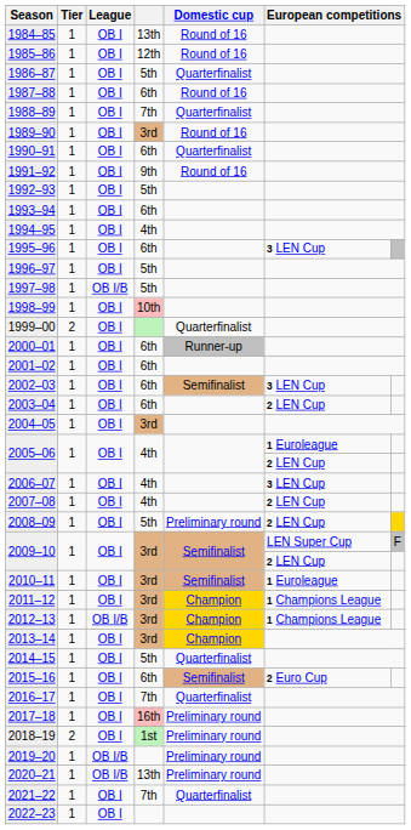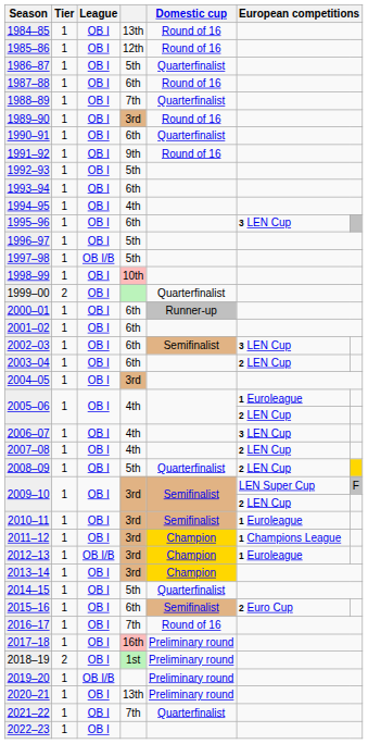 <table class="wikitable" style="font-size:88%; text-align:center">
 <tr>
 <th>Season</th>
 <th>Tier</th>
 <th>League</th>
 <th></th>
 <th><a href='#'>Domestic cup</a></th>
 <th colspan=2>European competitions</th>
 </tr>
 <tr>
 <td style="background:#efefef;"><a href='#'>1984–85</a></td>
 <td>1</td>
 <td><a href='#'>OB I</a></td>
 <td>13th</td>
 <td><a href='#'>Round of 16</a></td>
 <td colspan=2></td>
 </tr>
 <tr>
 <td style="background:#efefef;"><a href='#'>1985–86</a></td>
 <td>1</td>
 <td><a href='#'>OB I</a></td>
 <td>12th</td>
 <td><a href='#'>Round of 16</a></td>
 <td colspan=2></td>
 </tr>
 <tr>
 <td style="background:#efefef;"><a href='#'>1986–87</a></td>
 <td>1</td>
 <td><a href='#'>OB I</a></td>
 <td>5th</td>
 <td><a href='#'>Quarterfinalist</a></td>
 <td colspan=2></td>
 </tr>
 <tr>
 <td style="background:#efefef;"><a href='#'>1987–88</a></td>
 <td>1</td>
 <td><a href='#'>OB I</a></td>
 <td>6th</td>
 <td><a href='#'>Round of 16</a></td>
 <td colspan=2></td>
 </tr>
 <tr>
 <td style="background:#efefef;"><a href='#'>1988–89</a></td>
 <td>1</td>
 <td><a href='#'>OB I</a></td>
 <td>7th</td>
 <td><a href='#'>Quarterfinalist</a></td>
 <td colspan=2></td>
 </tr>
 <tr>
 <td style="background:#efefef;"><a href='#'>1989–90</a></td>
 <td>1</td>
 <td><a href='#'>OB I</a></td>
 <td style="background:#e1b384">3rd</td>
 <td><a href='#'>Round of 16</a></td>
 <td colspan=2></td>
 </tr>
 <tr>
 <td style="background:#efefef;"><a href='#'>1990–91</a></td>
 <td>1</td>
 <td><a href='#'>OB I</a></td>
 <td>6th</td>
 <td><a href='#'>Quarterfinalist</a></td>
 <td colspan=2></td>
 </tr>
 <tr>
 <td style="background:#efefef;"><a href='#'>1991–92</a></td>
 <td>1</td>
 <td><a href='#'>OB I</a></td>
 <td>9th</td>
 <td><a href='#'>Round of 16</a></td>
 <td colspan=2></td>
 </tr>
 <tr>
 <td style="background:#efefef;"><a href='#'>1992–93</a></td>
 <td>1</td>
 <td><a href='#'>OB I</a></td>
 <td>5th</td>
 <td></td>
 <td colspan=2></td>
 </tr>
 <tr>
 <td style="background:#efefef;"><a href='#'>1993–94</a></td>
 <td>1</td>
 <td><a href='#'>OB I</a></td>
 <td>6th</td>
 <td></td>
 <td colspan=2></td>
 </tr>
 <tr>
 <td style="background:#efefef;"><a href='#'>1994–95</a></td>
 <td>1</td>
 <td><a href='#'>OB I</a></td>
 <td>4th</td>
 <td></td>
 <td colspan=2></td>
 </tr>
 <tr>
 <td style="background:#efefef;"><a href='#'>1995–96</a></td>
 <td>1</td>
 <td><a href='#'>OB I</a></td>
 <td>6th</td>
 <td></td>
 <td align=left><small><strong>3</strong></small> <a href='#'>LEN Cup</a></td>
 <td bgcolor=silver></td>
 </tr>
 <tr>
 <td style="background:#efefef;"><a href='#'>1996–97</a></td>
 <td>1</td>
 <td><a href='#'>OB I</a></td>
 <td>5th</td>
 <td></td>
 <td colspan=2></td>
 </tr>
 <tr>
 <td style="background:#efefef;"><a href='#'>1997–98</a></td>
 <td>1</td>
 <td><a href='#'>OB I/B</a></td>
 <td>5th</td>
 <td></td>
 <td colspan=2></td>
 </tr>
 <tr>
 <td style="background:#efefef;"><a href='#'>1998–99</a></td>
 <td>1</td>
 <td><a href='#'>OB I</a></td>
 <td bgcolor=#FFBBBB>10th</td>
 <td></td>
 <td colspan=2></td>
 </tr>
 <tr>
 <td style="background:#efefef;">1999–00</td>
 <td>2</td>
 <td><a href='#'>OB I</a></td>
 <td bgcolor=#BBF3BB></td>
 <td>Quarterfinalist</td>
 <td colspan=2></td>
 </tr>
 <tr>
 <td style="background:#efefef;"><a href='#'>2000–01</a></td>
 <td>1</td>
 <td><a href='#'>OB I</a></td>
 <td>6th</td>
 <td style="background:silver">Runner-up</td>
 <td colspan=2></td>
 </tr>
 <tr>
 <td style="background:#efefef;"><a href='#'>2001–02</a></td>
 <td>1</td>
 <td><a href='#'>OB I</a></td>
 <td>6th</td>
 <td></td>
 <td colspan=2></td>
 </tr>
 <tr>
 <td style="background:#efefef;"><a href='#'>2002–03</a></td>
 <td>1</td>
 <td><a href='#'>OB I</a></td>
 <td>6th</td>
 <td style="background:#e1b384">Semifinalist</td>
 <td align=left><small><strong>3</strong></small> <a href='#'>LEN Cup</a></td>
 <td></td>
 </tr>
 <tr>
 <td style="background:#efefef;"><a href='#'>2003–04</a></td>
 <td>1</td>
 <td><a href='#'>OB I</a></td>
 <td>6th</td>
 <td></td>
 <td align=left><small><strong>2</strong></small> <a href='#'>LEN Cup</a></td>
 <td></td>
 </tr>
 <tr>
 <td style="background:#efefef;"><a href='#'>2004–05</a></td>
 <td>1</td>
 <td><a href='#'>OB I</a></td>
 <td style="background:#e1b384">3rd</td>
 <td></td>
 <td colspan=2></td>
 </tr>
 <tr>
 <td rowspan=2 style="background:#efefef;"><a href='#'>2005–06</a></td>
 <td rowspan=2>1</td>
 <td rowspan=2><a href='#'>OB I</a></td>
 <td rowspan=2>4th</td>
 <td rowspan=2></td>
 <td align=left><small><strong>1</strong></small> <a href='#'>Euroleague</a></td>
 <td></td>
 </tr>
 <tr>
 <td align=left><small><strong>2</strong></small> <a href='#'>LEN Cup</a></td>
 <td></td>
 </tr>
 <tr>
 <td style="background:#efefef;"><a href='#'>2006–07</a></td>
 <td>1</td>
 <td><a href='#'>OB I</a></td>
 <td>4th</td>
 <td></td>
 <td align=left><small><strong>3</strong></small> <a href='#'>LEN Cup</a></td>
 <td></td>
 </tr>
 <tr>
 <td style="background:#efefef;"><a href='#'>2007–08</a></td>
 <td>1</td>
 <td><a href='#'>OB I</a></td>
 <td>4th</td>
 <td></td>
 <td align=left><small><strong>2</strong></small> <a href='#'>LEN Cup</a></td>
 <td></td>
 </tr>
 <tr>
 <td style="background:#efefef;"><a href='#'>2008–09</a></td>
 <td>1</td>
 <td><a href='#'>OB I</a></td>
 <td>5th</td>
-<td><a href='#'>Preliminary round</a></td>
+<td><a href='#'>Quarterfinalist</a></td>
 <td align=left><small><strong>2</strong></small> <a href='#'>LEN Cup</a></td>
 <td bgcolor=gold></td>
 </tr>
 <tr>
 <td rowspan=2 style="background:#efefef;"><a href='#'>2009–10</a></td>
 <td rowspan=2>1</td>
 <td rowspan=2><a href='#'>OB I</a></td>
 <td rowspan=2 style="background:#e1b384">3rd</td>
 <td rowspan=2 style="background:#e1b384"><a href='#'>Semifinalist</a></td>
 <td align=left><a href='#'>LEN Super Cup</a></td>
 <td bgcolor=silver>F</td>
 </tr>
 <tr>
 <td align=left><small><strong>2</strong></small> <a href='#'>LEN Cup</a></td>
 <td></td>
 </tr>
 <tr>
 <td style="background:#efefef;"><a href='#'>2010–11</a></td>
 <td>1</td>
 <td><a href='#'>OB I</a></td>
 <td style="background:#e1b384">3rd</td>
 <td style="background:#e1b384"><a href='#'>Semifinalist</a></td>
 <td align=left><small><strong>1</strong></small> <a href='#'>Euroleague</a></td>
 <td></td>
 </tr>
 <tr>
 <td style="background:#efefef;"><a href='#'>2011–12</a></td>
 <td>1</td>
 <td><a href='#'>OB I</a></td>
 <td style="background:#e1b384">3rd</td>
 <td style="background:gold"><a href='#'>Champion</a></td>
 <td align=left><small><strong>1</strong></small> <a href='#'>Champions League</a></td>
 <td></td>
 </tr>
 <tr>
 <td style="background:#efefef;"><a href='#'>2012–13</a></td>
 <td>1</td>
 <td><a href='#'>OB I/B</a></td>
 <td style="background:#e1b384">3rd</td>
 <td style="background:gold"><a href='#'>Champion</a></td>
-<td align=left><small><strong>1</strong></small> <a href='#'>Champions League</a></td>
+<td align=left><small><strong>1</strong></small> <a href='#'>Euroleague</a></td>
 <td></td>
 </tr>
 <tr>
 <td style="background:#efefef;"><a href='#'>2013–14</a></td>
 <td>1</td>
 <td><a href='#'>OB I</a></td>
 <td style="background:#e1b384">3rd</td>
 <td style="background:gold"><a href='#'>Champion</a></td>
 <td colspan=2></td>
 </tr>
 <tr>
 <td style="background:#efefef;"><a href='#'>2014–15</a></td>
 <td>1</td>
 <td><a href='#'>OB I</a></td>
 <td>5th</td>
 <td><a href='#'>Quarterfinalist</a></td>
 <td colspan=2></td>
 </tr>
 <tr>
 <td style="background:#efefef;"><a href='#'>2015–16</a></td>
 <td>1</td>
 <td><a href='#'>OB I</a></td>
 <td>6th</td>
 <td style="background:#e1b384"><a href='#'>Semifinalist</a></td>
 <td align=left><small><strong>2</strong></small> <a href='#'>Euro Cup</a></td>
 <td></td>
 </tr>
 <tr>
 <td style="background:#efefef;"><a href='#'>2016–17</a></td>
 <td>1</td>
 <td><a href='#'>OB I</a></td>
 <td>7th</td>
-<td><a href='#'>Quarterfinalist</a></td>
+<td><a href='#'>Round of 16</a></td>
 <td colspan=2></td>
 </tr>
 <tr>
 <td style="background:#efefef;"><a href='#'>2017–18</a></td>
 <td>1</td>
 <td><a href='#'>OB I</a></td>
 <td bgcolor=#FFBBBB>16th</td>
 <td><a href='#'>Preliminary round</a></td>
 <td colspan=2></td>
 </tr>
 <tr>
 <td style="background:#efefef;">2018–19</td>
 <td>2</td>
 <td><a href='#'>OB I</a></td>
 <td bgcolor=#BBF3BB>1st</td>
 <td><a href='#'>Preliminary round</a></td>
 <td colspan=2></td>
 </tr>
 <tr>
 <td style="background:#efefef;"><a href='#'>2019–20</a></td>
 <td>1</td>
 <td><a href='#'>OB I/B</a></td>
 <td></td>
 <td><a href='#'>Preliminary round</a></td>
 <td colspan=2></td>
 </tr>
 <tr>
 <td style="background:#efefef;"><a href='#'>2020–21</a></td>
 <td>1</td>
-<td><a href='#'>OB I/B</a></td>
+<td><a href='#'>OB I</a></td>
 <td>13th</td>
 <td><a href='#'>Preliminary round</a></td>
 <td colspan=2></td>
 </tr>
 <tr>
 <td style="background:#efefef;"><a href='#'>2021–22</a></td>
 <td>1</td>
 <td><a href='#'>OB I</a></td>
 <td>7th</td>
 <td><a href='#'>Quarterfinalist</a></td>
 <td colspan=2></td>
 </tr>
 <tr>
 <td style="background:#efefef;"><a href='#'>2022–23</a></td>
 <td>1</td>
 <td><a href='#'>OB I</a></td>
 <td></td>
 <td></td>
 <td colspan=2></td>
 </tr>
 </table>
